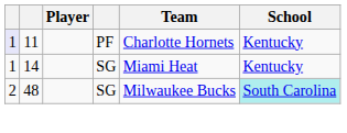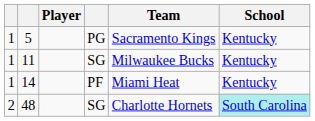 <table class="wikitable sortable plainrowheaders" style="text-align:left">
 <tr>
 <th scope="col"></th>
 <th scope="col"></th>
 <th scope="col">Player</th>
 <th scope="col"></th>
 <th scope="col">Team</th>
 <th scope="col">School</th>
 </tr>
 <tr>
-<td style="background: lavender; text-align:center;">1</td>
+<td style="text-align:center;">1</td>
+<td style="text-align:center;">5</td>
+<td></td>
+<td>PG</td>
+<td><a href='#'>Sacramento Kings</a></td>
+<td><a href='#'>Kentucky</a> </td>
+</tr>
+<tr>
+<td style="text-align:center;">1</td>
 <td style="text-align:center;">11</td>
 <td></td>
-<td>PF</td>
-<td><a href='#'>Charlotte Hornets</a></td>
+<td>SG</td>
+<td><a href='#'>Milwaukee Bucks</a></td>
 <td><a href='#'>Kentucky</a> </td>
 </tr>
 <tr>
 <td style="text-align:center;">1</td>
 <td style="text-align:center;">14</td>
 <td></td>
-<td>SG</td>
+<td>PF</td>
 <td><a href='#'>Miami Heat</a></td>
 <td><a href='#'>Kentucky</a> </td>
 </tr>
 <tr>
 <td style="text-align:center;">2</td>
 <td style="text-align:center;">48</td>
 <td></td>
 <td>SG</td>
-<td><a href='#'>Milwaukee Bucks</a></td>
+<td><a href='#'>Charlotte Hornets</a></td>
 <td style="background: paleturquoise;"><a href='#'>South Carolina</a> </td>
 </tr>
 </table>
